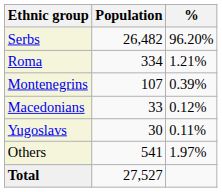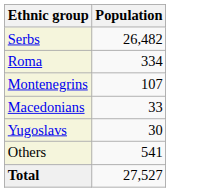 <table class="wikitable">
 <tr>
 <th>Ethnic group</th>
 <th>Population</th>
-<th>%</th>
 </tr>
 <tr>
 <td style="background:#F5F5DC;"><a href='#'>Serbs</a></td>
 <td align="right">26,482</td>
-<td>96.20%</td>
 </tr>
 <tr>
 <td style="background:#F5F5DC;"><a href='#'>Roma</a></td>
 <td align="right">334</td>
-<td>1.21%</td>
 </tr>
 <tr>
 <td style="background:#F5F5DC;"><a href='#'>Montenegrins</a></td>
 <td align="right">107</td>
-<td>0.39%</td>
 </tr>
 <tr>
 <td style="background:#F5F5DC;"><a href='#'>Macedonians</a></td>
 <td align="right">33</td>
-<td>0.12%</td>
 </tr>
 <tr>
 <td style="background:#F5F5DC;"><a href='#'>Yugoslavs</a></td>
 <td align="right">30</td>
-<td>0.11%</td>
 </tr>
 <tr>
 <td style="background:#F5F5DC;">Others</td>
 <td align="right">541</td>
-<td>1.97%</td>
 </tr>
 <tr>
 <td style="background:#F0F0F0;"><strong>Total</strong></td>
 <td align="right">27,527</td>
-<td></td>
 </tr>
 </table>
